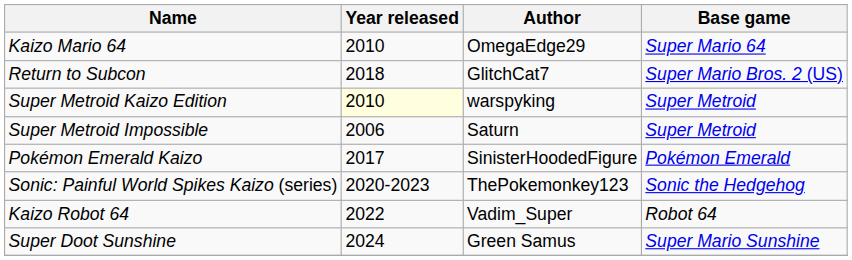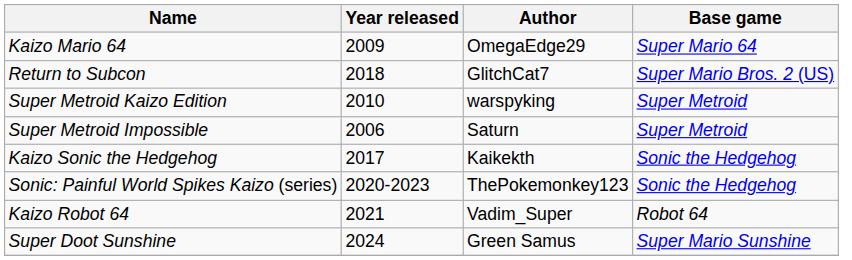 <table class="wikitable sortable mw-collapsible">
 <tr>
 <th>Name</th>
 <th>Year released</th>
 <th>Author</th>
 <th>Base game</th>
 </tr>
 <tr>
 <td><em>Kaizo Mario 64</em></td>
-<td>2010</td>
+<td>2009</td>
 <td>OmegaEdge29</td>
 <td><em><a href='#'>Super Mario 64</a></em></td>
 </tr>
 <tr>
 <td><em>Return to Subcon</em></td>
 <td>2018</td>
 <td>GlitchCat7</td>
 <td><a href='#'><em>Super Mario Bros. 2</em> (US)</a></td>
 </tr>
 <tr>
 <td><em>Super Metroid Kaizo Edition</em></td>
-<td style="background: lightyellow;">2010</td>
+<td>2010</td>
 <td>warspyking</td>
 <td><em><a href='#'>Super Metroid</a></em></td>
 </tr>
 <tr>
 <td><em>Super Metroid Impossible</em></td>
 <td>2006</td>
 <td>Saturn</td>
 <td><em><a href='#'>Super Metroid</a></em></td>
 </tr>
 <tr>
-<td><em>Pokémon Emerald Kaizo</em></td>
+<td><em>Kaizo Sonic the Hedgehog</em></td>
 <td>2017</td>
-<td>SinisterHoodedFigure</td>
-<td><em><a href='#'>Pokémon Emerald</a></em></td>
+<td>Kaikekth</td>
+<td><a href='#'><em>Sonic the Hedgehog</em></a></td>
 </tr>
 <tr>
 <td><em>Sonic: Painful World Spikes Kaizo</em> (series)</td>
 <td>2020-2023</td>
 <td>ThePokemonkey123</td>
 <td><a href='#'><em>Sonic the Hedgehog</em></a></td>
 </tr>
 <tr>
 <td><em>Kaizo Robot 64</em></td>
-<td>2022</td>
+<td>2021</td>
 <td>Vadim_Super</td>
 <td><em>Robot 64</em></td>
 </tr>
 <tr>
 <td><em>Super Doot Sunshine</em></td>
 <td>2024</td>
 <td>Green Samus</td>
 <td><em><a href='#'>Super Mario Sunshine</a></em></td>
 </tr>
 <tr>
 </tr>
 </table>
